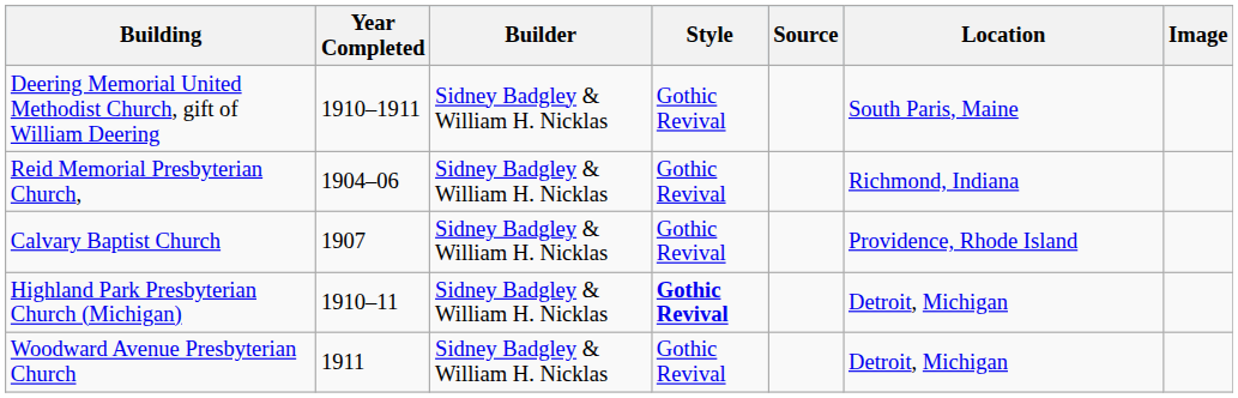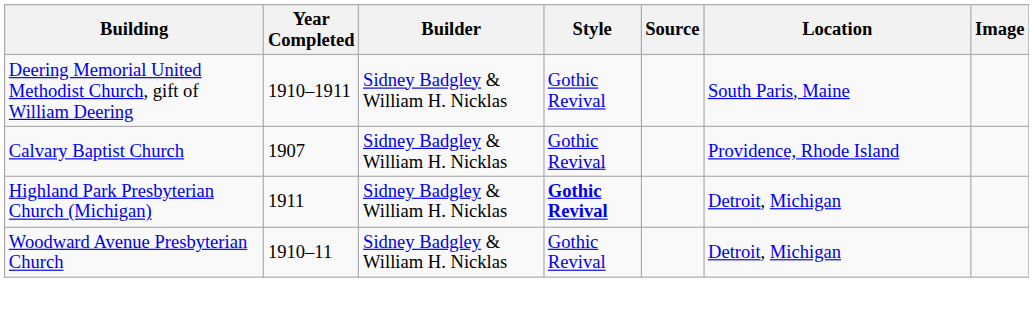 <table class="wikitable" style="margin:1em auto;">
 <tr style="background:lightblue;">
 <th width=28%>Building</th>
 <th width=8%>Year Completed</th>
 <th width=20%>Builder</th>
 <th width=10%>Style</th>
 <th width=5%>Source</th>
 <th width=32%>Location</th>
 <th width=7%>Image</th>
 </tr>
 <tr>
 <td><a href='#'>Deering Memorial United Methodist Church</a>, gift of <a href='#'>William Deering</a></td>
 <td>1910–1911</td>
 <td><a href='#'>Sidney Badgley</a> & William H. Nicklas</td>
 <td><a href='#'>Gothic Revival</a></td>
 <td></td>
 <td><a href='#'>South Paris, Maine</a></td>
 <td></td>
 </tr>
 <tr>
-<td><a href='#'>Reid Memorial Presbyterian Church</a>,</td>
-<td>1904–06</td>
-<td><a href='#'>Sidney Badgley</a> & William H. Nicklas</td>
-<td><a href='#'>Gothic Revival</a></td>
-<td></td>
-<td><a href='#'>Richmond, Indiana</a></td>
-<td></td>
-</tr>
-<tr>
 <td><a href='#'>Calvary Baptist Church</a></td>
 <td>1907</td>
 <td><a href='#'>Sidney Badgley</a> & William H. Nicklas</td>
 <td><a href='#'>Gothic Revival</a></td>
 <td></td>
 <td><a href='#'>Providence, Rhode Island</a></td>
 <td></td>
 </tr>
 <tr>
 <td><a href='#'>Highland Park Presbyterian Church (Michigan)</a></td>
-<td>1910–11</td>
+<td>1911</td>
 <td><a href='#'>Sidney Badgley</a> & William H. Nicklas</td>
 <td><strong><a href='#'>Gothic Revival</a></strong></td>
 <td></td>
 <td><a href='#'>Detroit</a>, <a href='#'>Michigan</a></td>
 <td></td>
 </tr>
 <tr>
 <td><a href='#'>Woodward Avenue Presbyterian Church</a></td>
-<td>1911</td>
+<td>1910–11</td>
 <td><a href='#'>Sidney Badgley</a> & William H. Nicklas</td>
 <td><a href='#'>Gothic Revival</a></td>
 <td></td>
 <td><a href='#'>Detroit</a>, <a href='#'>Michigan</a></td>
 <td></td>
 </tr>
 </table>
